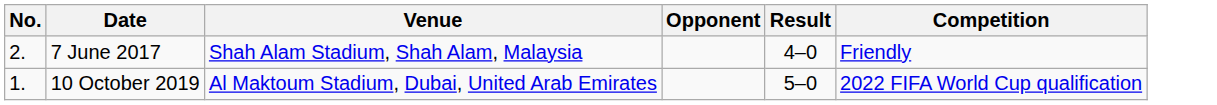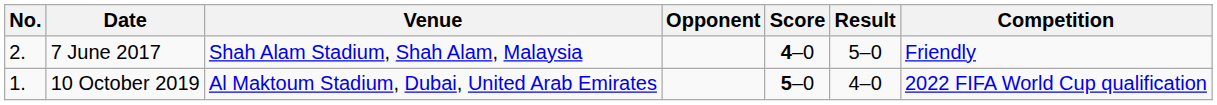 <table class="wikitable">
 <tr>
 <th>No.</th>
 <th>Date</th>
 <th>Venue</th>
 <th>Opponent</th>
+<th>Score</th>
 <th>Result</th>
 <th>Competition</th>
 </tr>
 <tr>
 <td>2.</td>
 <td>7 June 2017</td>
 <td><a href='#'>Shah Alam Stadium</a>, <a href='#'>Shah Alam</a>, <a href='#'>Malaysia</a></td>
 <td></td>
-<td align=center>4–0</td>
+<td align=center><strong>4</strong>–0</td>
+<td align=center>5–0</td>
 <td><a href='#'>Friendly</a></td>
 </tr>
 <tr>
 <td>1.</td>
 <td>10 October 2019</td>
 <td><a href='#'>Al Maktoum Stadium</a>, <a href='#'>Dubai</a>, <a href='#'>United Arab Emirates</a></td>
 <td></td>
-<td align=center>5–0</td>
+<td align=center><strong>5</strong>–0</td>
+<td align=center>4–0</td>
 <td><a href='#'>2022 FIFA World Cup qualification</a></td>
 </tr>
 </table>
